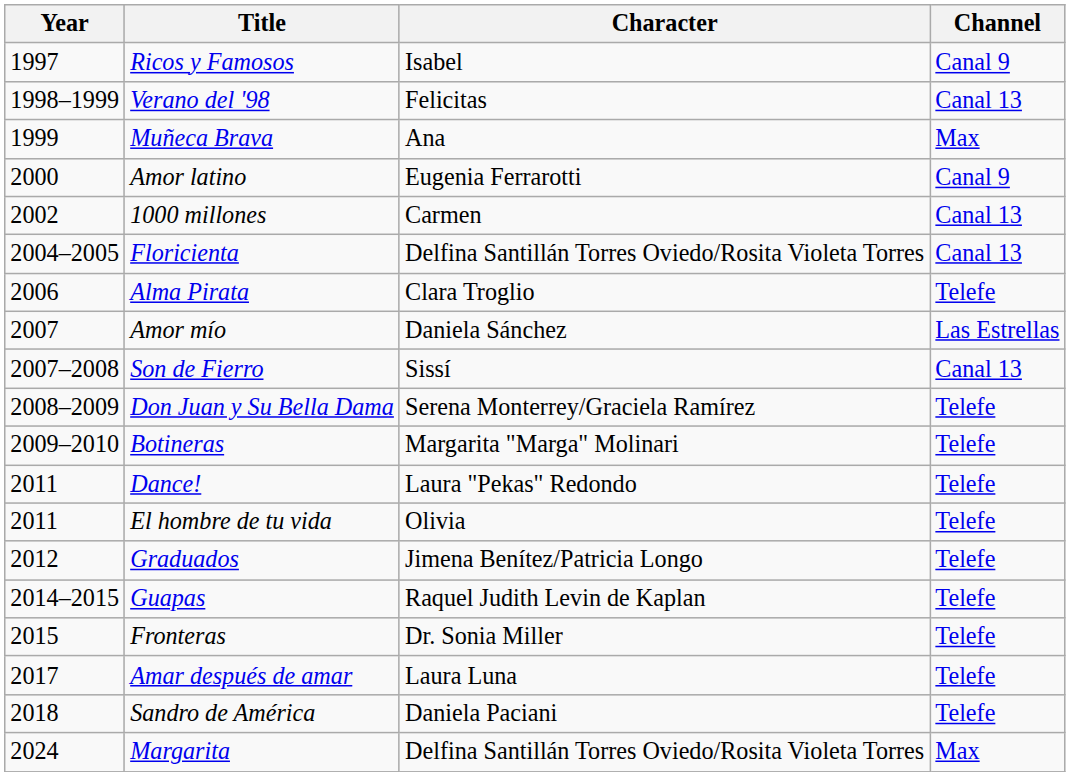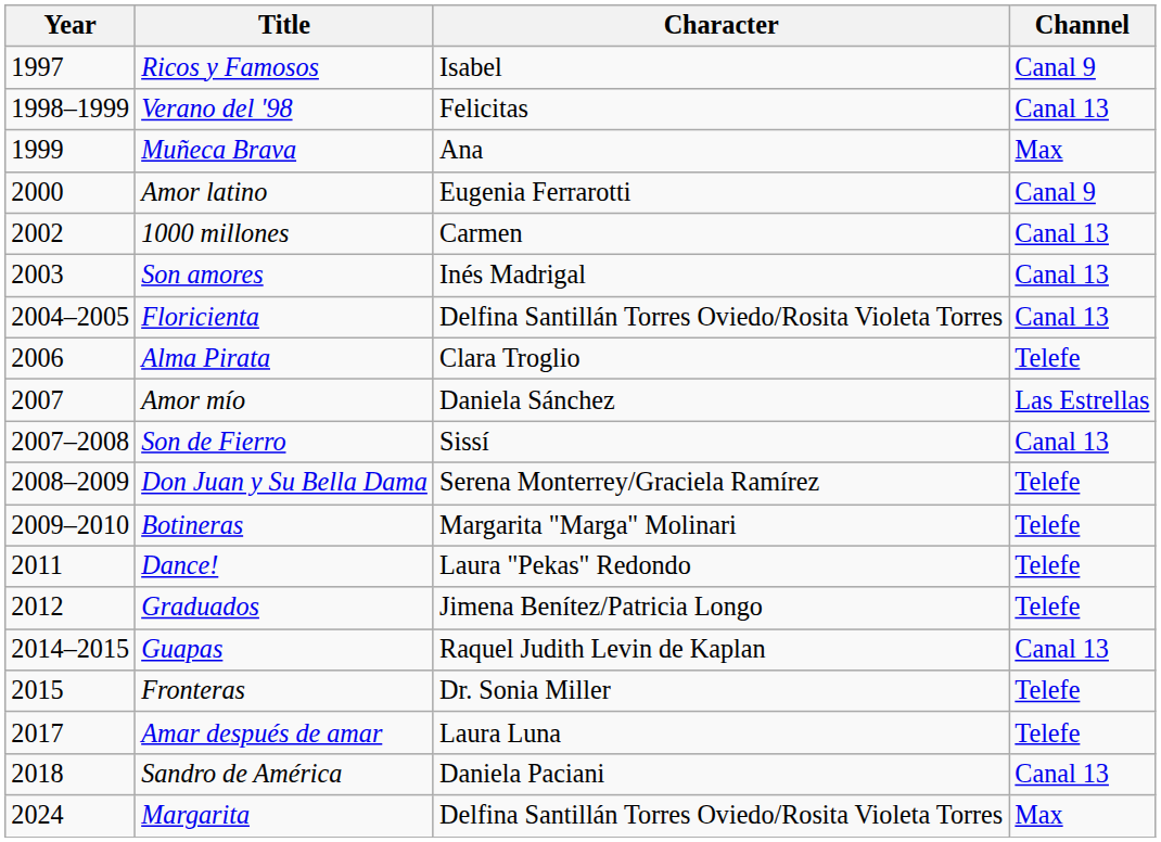 <table class="wikitable">
 <tr>
 <th>Year</th>
 <th>Title</th>
 <th>Character</th>
 <th>Channel</th>
 </tr>
 <tr>
 <td>1997</td>
 <td><em><a href='#'>Ricos y Famosos</a></em></td>
 <td>Isabel</td>
 <td><a href='#'>Canal 9</a></td>
 </tr>
 <tr>
 <td>1998–1999</td>
 <td><em><a href='#'>Verano del '98</a></em></td>
 <td>Felicitas</td>
 <td><a href='#'>Canal 13</a></td>
 </tr>
 <tr>
 <td>1999</td>
 <td><em><a href='#'>Muñeca Brava</a></em></td>
 <td>Ana</td>
 <td><a href='#'>Max</a></td>
 </tr>
 <tr>
 <td>2000</td>
 <td><em>Amor latino</em></td>
 <td>Eugenia Ferrarotti</td>
 <td><a href='#'>Canal 9</a></td>
 </tr>
 <tr>
 <td>2002</td>
 <td><em>1000 millones</em></td>
 <td>Carmen</td>
+<td><a href='#'>Canal 13</a></td>
+</tr>
+<tr>
+<td>2003</td>
+<td><em><a href='#'>Son amores</a></em></td>
+<td>Inés Madrigal</td>
 <td><a href='#'>Canal 13</a></td>
 </tr>
 <tr>
 <td>2004–2005</td>
 <td><em><a href='#'>Floricienta</a></em></td>
 <td>Delfina Santillán Torres Oviedo/Rosita Violeta Torres</td>
 <td><a href='#'>Canal 13</a></td>
 </tr>
 <tr>
 <td>2006</td>
 <td><em><a href='#'>Alma Pirata</a></em></td>
 <td>Clara Troglio</td>
 <td><a href='#'>Telefe</a></td>
 </tr>
 <tr>
 <td>2007</td>
 <td><em>Amor mío</em></td>
 <td>Daniela Sánchez</td>
 <td><a href='#'>Las Estrellas</a></td>
 </tr>
 <tr>
 <td>2007–2008</td>
 <td><em><a href='#'>Son de Fierro</a></em></td>
 <td>Sissí</td>
 <td><a href='#'>Canal 13</a></td>
 </tr>
 <tr>
 <td>2008–2009</td>
 <td><em><a href='#'>Don Juan y Su Bella Dama</a></em></td>
 <td>Serena Monterrey/Graciela Ramírez</td>
 <td><a href='#'>Telefe</a></td>
 </tr>
 <tr>
 <td>2009–2010</td>
 <td><em><a href='#'>Botineras</a></em></td>
 <td>Margarita "Marga" Molinari</td>
 <td><a href='#'>Telefe</a></td>
 </tr>
 <tr>
 <td>2011</td>
 <td><em><a href='#'>Dance!</a></em></td>
 <td>Laura "Pekas" Redondo</td>
 <td><a href='#'>Telefe</a></td>
 </tr>
 <tr>
-<td>2011</td>
-<td><em>El hombre de tu vida</em></td>
-<td>Olivia</td>
-<td><a href='#'>Telefe</a></td>
-</tr>
-<tr>
 <td>2012</td>
 <td><em><a href='#'>Graduados</a></em></td>
 <td>Jimena Benítez/Patricia Longo</td>
 <td><a href='#'>Telefe</a></td>
 </tr>
 <tr>
 <td>2014–2015</td>
 <td><em><a href='#'>Guapas</a></em></td>
 <td>Raquel Judith Levin de Kaplan</td>
-<td><a href='#'>Telefe</a></td>
+<td><a href='#'>Canal 13</a></td>
 </tr>
 <tr>
 <td>2015</td>
 <td><em>Fronteras</em></td>
 <td>Dr. Sonia Miller</td>
 <td><a href='#'>Telefe</a></td>
 </tr>
 <tr>
 <td>2017</td>
 <td><em><a href='#'>Amar después de amar</a></em></td>
 <td>Laura Luna</td>
 <td><a href='#'>Telefe</a></td>
 </tr>
 <tr>
 <td>2018</td>
 <td><em>Sandro de América</em></td>
 <td>Daniela Paciani</td>
-<td><a href='#'>Telefe</a></td>
+<td><a href='#'>Canal 13</a></td>
 </tr>
 <tr>
 <td>2024</td>
 <td><em><a href='#'>Margarita</a></em></td>
 <td>Delfina Santillán Torres Oviedo/Rosita Violeta Torres</td>
 <td><a href='#'>Max</a></td>
 </tr>
 </table>
